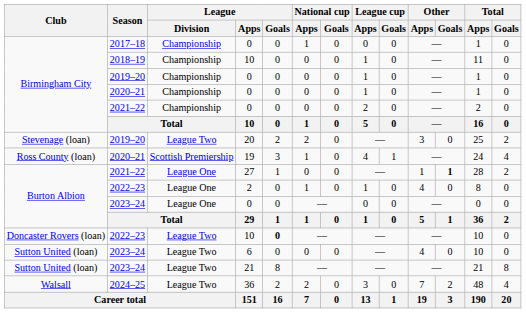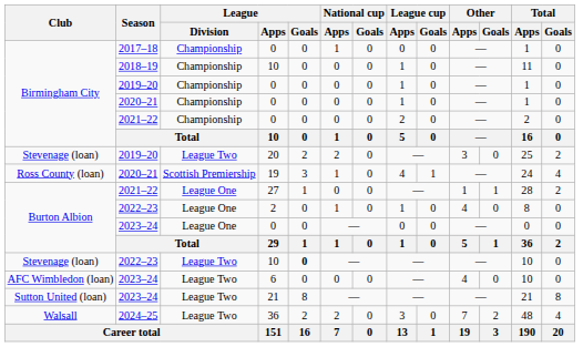 <table class="wikitable" style=text-align:center>
 <tr>
 <th rowspan=2>Club</th>
 <th rowspan=2>Season</th>
 <th colspan=3>League</th>
 <th colspan=2>National cup</th>
 <th colspan=2>League cup</th>
 <th colspan=2>Other</th>
 <th colspan=2>Total</th>
 </tr>
 <tr>
 <th>Division</th>
 <th>Apps</th>
 <th>Goals</th>
 <th>Apps</th>
 <th>Goals</th>
 <th>Apps</th>
 <th>Goals</th>
 <th>Apps</th>
 <th>Goals</th>
 <th>Apps</th>
 <th>Goals</th>
 </tr>
 <tr>
 <td rowspan=6><a href='#'>Birmingham City</a></td>
 <td><a href='#'>2017–18</a></td>
 <td><a href='#'>Championship</a></td>
 <td>0</td>
 <td>0</td>
 <td>1</td>
 <td>0</td>
 <td>0</td>
 <td>0</td>
 <td colspan=2>—</td>
 <td>1</td>
 <td>0</td>
 </tr>
 <tr>
 <td><a href='#'>2018–19</a></td>
 <td>Championship</td>
 <td>10</td>
 <td>0</td>
 <td>0</td>
 <td>0</td>
 <td>1</td>
 <td>0</td>
 <td colspan=2>—</td>
 <td>11</td>
 <td>0</td>
 </tr>
 <tr>
 <td><a href='#'>2019–20</a></td>
 <td>Championship</td>
 <td>0</td>
 <td>0</td>
 <td>0</td>
 <td>0</td>
 <td>1</td>
 <td>0</td>
 <td colspan=2>—</td>
 <td>1</td>
 <td>0</td>
 </tr>
 <tr>
 <td><a href='#'>2020–21</a></td>
 <td>Championship</td>
 <td>0</td>
 <td>0</td>
 <td>0</td>
 <td>0</td>
 <td>1</td>
 <td>0</td>
 <td colspan="2">—</td>
 <td>1</td>
 <td>0</td>
 </tr>
 <tr>
 <td><a href='#'>2021–22</a></td>
 <td>Championship</td>
 <td>0</td>
 <td>0</td>
 <td>0</td>
 <td>0</td>
 <td>2</td>
 <td>0</td>
 <td colspan="2">—</td>
 <td>2</td>
 <td>0</td>
 </tr>
 <tr>
 <th colspan=2>Total</th>
 <th>10</th>
 <th>0</th>
 <th>1</th>
 <th>0</th>
 <th>5</th>
 <th>0</th>
 <th colspan=2>—</th>
 <th>16</th>
 <th>0</th>
 </tr>
 <tr>
 <td><a href='#'>Stevenage</a> (loan)</td>
 <td><a href='#'>2019–20</a></td>
 <td><a href='#'>League Two</a></td>
 <td>20</td>
 <td>2</td>
 <td>2</td>
 <td>0</td>
 <td colspan=2>—</td>
 <td>3</td>
 <td>0</td>
 <td>25</td>
 <td>2</td>
 </tr>
 <tr>
 <td><a href='#'>Ross County</a> (loan)</td>
 <td><a href='#'>2020–21</a></td>
 <td><a href='#'>Scottish Premiership</a></td>
 <td>19</td>
 <td>3</td>
 <td>1</td>
 <td>0</td>
 <td>4</td>
 <td>1</td>
 <td colspan=2>—</td>
 <td>24</td>
 <td>4</td>
 </tr>
 <tr>
 <td rowspan=4><a href='#'>Burton Albion</a></td>
 <td><a href='#'>2021–22</a></td>
 <td><a href='#'>League One</a></td>
 <td>27</td>
 <td>1</td>
 <td>0</td>
 <td>0</td>
 <td colspan=2>—</td>
 <td>1</td>
-<td><strong>1</strong></td>
+<td>1</td>
 <td>28</td>
 <td>2</td>
 </tr>
 <tr>
 <td><a href='#'>2022–23</a></td>
 <td>League One</td>
 <td>2</td>
 <td>0</td>
 <td>1</td>
 <td>0</td>
 <td>1</td>
 <td>0</td>
 <td>4</td>
 <td>0</td>
 <td>8</td>
 <td>0</td>
 </tr>
 <tr>
 <td><a href='#'>2023–24</a></td>
 <td>League One</td>
 <td>0</td>
 <td>0</td>
 <td colspan=2>—</td>
 <td>0</td>
 <td>0</td>
 <td colspan=2>—</td>
 <td>0</td>
 <td>0</td>
 </tr>
 <tr>
 <th colspan=2>Total</th>
 <th>29</th>
 <th>1</th>
 <th>1</th>
 <th>0</th>
 <th>1</th>
 <th>0</th>
 <th>5</th>
 <th>1</th>
 <th>36</th>
 <th>2</th>
 </tr>
 <tr>
-<td><a href='#'>Doncaster Rovers</a> (loan)</td>
+<td><a href='#'>Stevenage</a> (loan)</td>
 <td><a href='#'>2022–23</a></td>
 <td><a href='#'>League Two</a></td>
 <td>10</td>
 <td><strong>0</strong></td>
 <td colspan=2>—</td>
 <td colspan=2>—</td>
 <td colspan=2>—</td>
 <td>10</td>
 <td>0</td>
 </tr>
 <tr>
-<td><a href='#'>Sutton United</a> (loan)</td>
+<td><a href='#'>AFC Wimbledon</a> (loan)</td>
 <td><a href='#'>2023–24</a></td>
 <td>League Two</td>
 <td>6</td>
 <td>0</td>
 <td>0</td>
 <td>0</td>
 <td colspan=2>—</td>
 <td>4</td>
 <td>0</td>
 <td>10</td>
 <td>0</td>
 </tr>
 <tr>
 <td><a href='#'>Sutton United</a> (loan)</td>
 <td><a href='#'>2023–24</a></td>
 <td>League Two</td>
 <td>21</td>
 <td>8</td>
 <td colspan=2>—</td>
 <td colspan=2>—</td>
 <td colspan=2>—</td>
 <td>21</td>
 <td>8</td>
 </tr>
 <tr>
 <td><a href='#'>Walsall</a></td>
 <td><a href='#'>2024–25</a></td>
 <td>League Two</td>
 <td>36</td>
 <td>2</td>
 <td>2</td>
 <td>0</td>
 <td>3</td>
 <td>0</td>
 <td>7</td>
 <td>2</td>
 <td>48</td>
 <td>4</td>
 </tr>
 <tr>
 <th colspan=3>Career total</th>
 <th>151</th>
 <th>16</th>
 <th>7</th>
 <th>0</th>
 <th>13</th>
 <th>1</th>
 <th>19</th>
 <th>3</th>
 <th>190</th>
 <th>20</th>
 </tr>
 </table>
